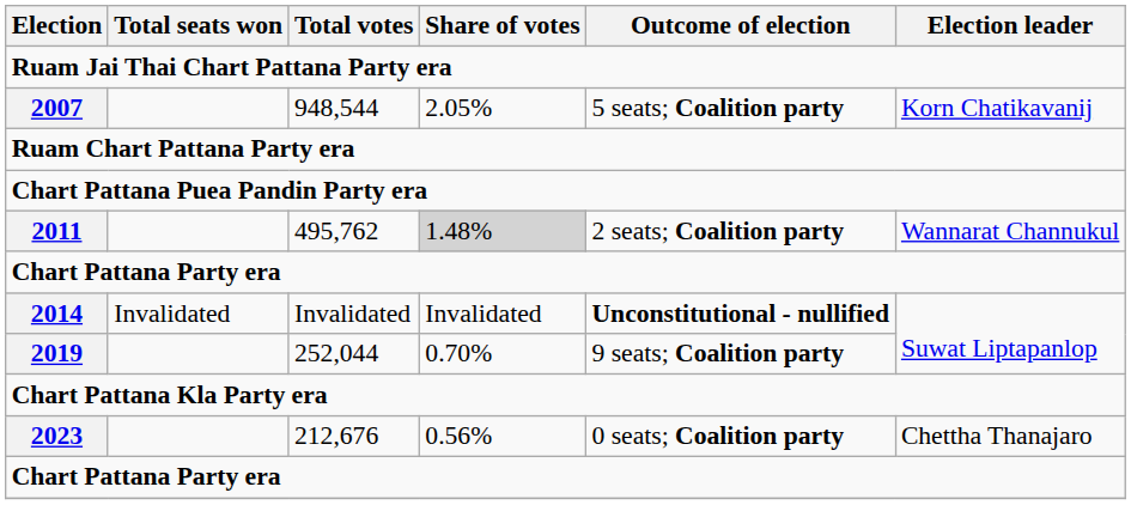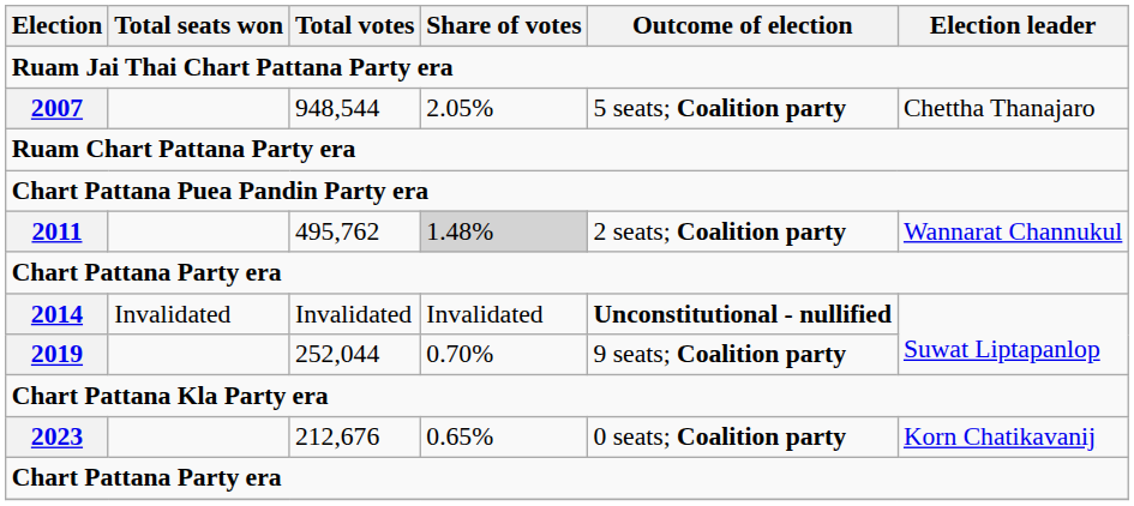 <table class="wikitable">
 <tr>
 <th>Election</th>
 <th>Total seats won</th>
 <th>Total votes</th>
 <th>Share of votes</th>
 <th>Outcome of election</th>
 <th>Election leader</th>
 </tr>
 <tr>
 <td colspan="6"><strong>Ruam Jai Thai Chart Pattana Party era</strong></td>
 </tr>
 <tr>
 <th><a href='#'>2007</a></th>
 <td></td>
 <td>948,544</td>
 <td>2.05%</td>
 <td>5 seats; <strong>Coalition party</strong></td>
-<td><a href='#'>Korn Chatikavanij</a></td>
+<td>Chettha Thanajaro</td>
 </tr>
 <tr>
 <td colspan="6"><strong>Ruam Chart Pattana Party era</strong></td>
 </tr>
 <tr>
 <td colspan="6"><strong>Chart Pattana Puea Pandin Party era</strong></td>
 </tr>
 <tr>
 <th><a href='#'>2011</a></th>
 <td></td>
 <td>495,762</td>
 <td style="background: lightgrey;">1.48%</td>
 <td>2 seats; <strong>Coalition party</strong></td>
 <td><a href='#'>Wannarat Channukul</a></td>
 </tr>
 <tr>
 <td colspan="6"><strong>Chart Pattana Party era</strong></td>
 </tr>
 <tr>
 <th><a href='#'>2014</a></th>
 <td>Invalidated</td>
 <td>Invalidated</td>
 <td>Invalidated</td>
 <td><strong>Unconstitutional - nullified</strong></td>
 <td rowspan=2><br><a href='#'>Suwat Liptapanlop</a></td>
 </tr>
 <tr>
 <th><a href='#'>2019</a></th>
 <td></td>
 <td>252,044</td>
 <td>0.70%</td>
 <td>9 seats; <strong>Coalition party</strong></td>
 </tr>
 <tr>
 <td colspan="6"><strong>Chart Pattana Kla Party era</strong></td>
 </tr>
 <tr>
 <th><a href='#'>2023</a></th>
 <td></td>
 <td>212,676</td>
-<td>0.56%</td>
+<td>0.65%</td>
 <td>0 seats; <strong>Coalition party</strong></td>
-<td>Chettha Thanajaro</td>
+<td><a href='#'>Korn Chatikavanij</a></td>
 </tr>
 <tr>
 <td colspan="6"><strong>Chart Pattana Party era</strong></td>
 </tr>
 <tr>
 </tr>
 </table>
